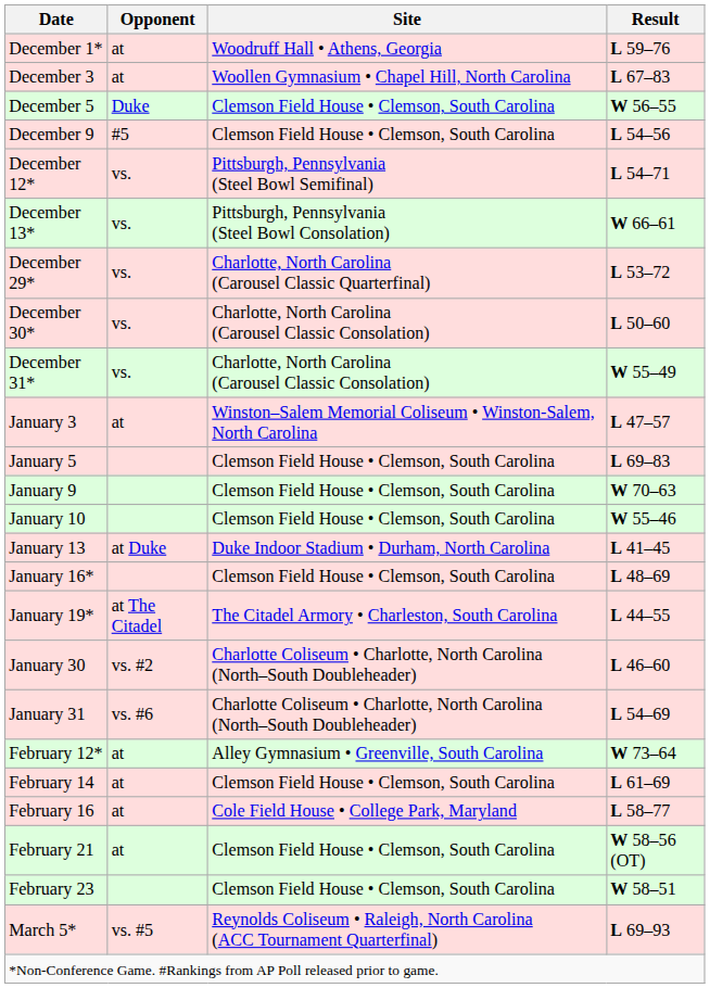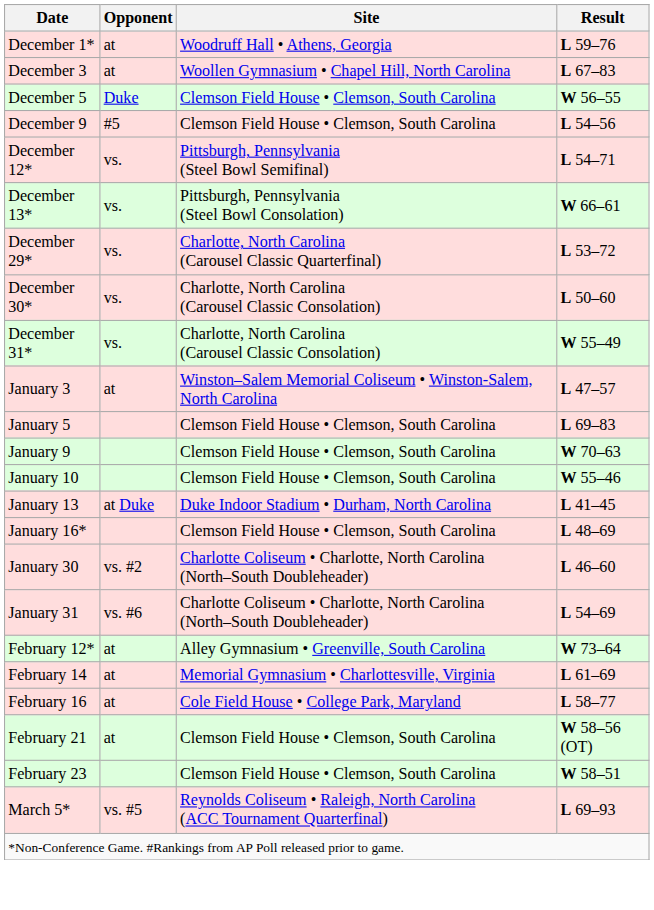 <table class="wikitable" style="font-size:95%;">
 <tr>
 <th>Date</th>
 <th>Opponent</th>
 <th>Site</th>
 <th>Result</th>
 </tr>
 <tr style="background: #ffdddd;">
 <td>December 1*</td>
 <td>at </td>
 <td><a href='#'>Woodruff Hall</a> • <a href='#'>Athens, Georgia</a></td>
 <td><strong>L</strong> 59–76</td>
 </tr>
 <tr style="background: #ffdddd;">
 <td>December 3</td>
 <td>at </td>
 <td><a href='#'>Woollen Gymnasium</a> • <a href='#'>Chapel Hill, North Carolina</a></td>
 <td><strong>L</strong> 67–83</td>
 </tr>
 <tr style="background: #ddffdd;">
 <td>December 5</td>
 <td><a href='#'>Duke</a></td>
 <td><a href='#'>Clemson Field House</a> • <a href='#'>Clemson, South Carolina</a></td>
 <td><strong>W</strong> 56–55</td>
 </tr>
 <tr style="background: #ffdddd;">
 <td>December 9</td>
 <td>#5 </td>
 <td>Clemson Field House • Clemson, South Carolina</td>
 <td><strong>L</strong> 54–56</td>
 </tr>
 <tr style="background: #ffdddd;">
 <td>December 12*</td>
 <td>vs. </td>
 <td><a href='#'>Pittsburgh, Pennsylvania</a><br>(Steel Bowl Semifinal)</td>
 <td><strong>L</strong> 54–71</td>
 </tr>
 <tr style="background: #ddffdd;">
 <td>December 13*</td>
 <td>vs. </td>
 <td>Pittsburgh, Pennsylvania<br>(Steel Bowl Consolation)</td>
 <td><strong>W </strong> 66–61</td>
 </tr>
 <tr style="background: #ffdddd;">
 <td>December 29*</td>
 <td>vs. </td>
 <td><a href='#'>Charlotte, North Carolina</a><br>(Carousel Classic Quarterfinal)</td>
 <td><strong>L</strong> 53–72</td>
 </tr>
 <tr style="background: #ffdddd;">
 <td>December 30*</td>
 <td>vs. </td>
 <td>Charlotte, North Carolina<br>(Carousel Classic Consolation)</td>
 <td><strong>L</strong> 50–60</td>
 </tr>
 <tr style="background: #ddffdd;">
 <td>December 31*</td>
 <td>vs. </td>
 <td>Charlotte, North Carolina<br>(Carousel Classic Consolation)</td>
 <td><strong>W</strong> 55–49</td>
 </tr>
 <tr style="background: #ffdddd;">
 <td>January 3</td>
 <td>at </td>
 <td><a href='#'>Winston–Salem Memorial Coliseum</a> • <a href='#'>Winston-Salem, North Carolina</a></td>
 <td><strong>L</strong> 47–57</td>
 </tr>
 <tr style="background: #ffdddd;">
 <td>January 5</td>
 <td></td>
 <td>Clemson Field House • Clemson, South Carolina</td>
 <td><strong>L</strong> 69–83</td>
 </tr>
 <tr style="background: #ddffdd;">
 <td>January 9</td>
 <td></td>
 <td>Clemson Field House • Clemson, South Carolina</td>
 <td><strong>W</strong> 70–63</td>
 </tr>
 <tr style="background: #ddffdd;">
 <td>January 10</td>
 <td></td>
 <td>Clemson Field House • Clemson, South Carolina</td>
 <td><strong>W</strong> 55–46</td>
 </tr>
 <tr style="background: #ffdddd;">
 <td>January 13</td>
 <td>at <a href='#'>Duke</a></td>
 <td><a href='#'>Duke Indoor Stadium</a> • <a href='#'>Durham, North Carolina</a></td>
 <td><strong>L</strong> 41–45</td>
 </tr>
 <tr style="background: #ffdddd;">
 <td>January 16*</td>
 <td></td>
 <td>Clemson Field House • Clemson, South Carolina</td>
 <td><strong>L</strong> 48–69</td>
 </tr>
 <tr style="background: #ffdddd;">
-<td>January 19*</td>
-<td>at <a href='#'>The Citadel</a></td>
-<td><a href='#'>The Citadel Armory</a> • <a href='#'>Charleston, South Carolina</a></td>
-<td><strong>L</strong> 44–55</td>
-</tr>
-<tr style="background: #ffdddd;">
 <td>January 30</td>
 <td>vs. #2 </td>
 <td><a href='#'>Charlotte Coliseum</a> • Charlotte, North Carolina<br>(North–South Doubleheader)</td>
 <td><strong>L</strong> 46–60</td>
 </tr>
 <tr style="background: #ffdddd;">
 <td>January 31</td>
 <td>vs. #6 </td>
 <td>Charlotte Coliseum • Charlotte, North Carolina<br>(North–South Doubleheader)</td>
 <td><strong>L</strong> 54–69</td>
 </tr>
 <tr style="background: #ddffdd;">
 <td>February 12*</td>
 <td>at </td>
 <td>Alley Gymnasium • <a href='#'>Greenville, South Carolina</a></td>
 <td><strong>W</strong> 73–64</td>
 </tr>
 <tr style="background: #ffdddd;">
 <td>February 14</td>
 <td>at </td>
-<td>Clemson Field House • Clemson, South Carolina</td>
+<td><a href='#'>Memorial Gymnasium</a> • <a href='#'>Charlottesville, Virginia</a></td>
 <td><strong>L</strong> 61–69</td>
 </tr>
 <tr style="background: #ffdddd;">
 <td>February 16</td>
 <td>at </td>
 <td><a href='#'>Cole Field House</a> • <a href='#'>College Park, Maryland</a></td>
 <td><strong>L</strong> 58–77</td>
 </tr>
 <tr style="background: #ddffdd;">
 <td>February 21</td>
 <td>at </td>
 <td>Clemson Field House • Clemson, South Carolina</td>
 <td><strong>W</strong> 58–56 (OT)</td>
 </tr>
 <tr style="background: #ddffdd;">
 <td>February 23</td>
 <td></td>
 <td>Clemson Field House • Clemson, South Carolina</td>
 <td><strong>W</strong> 58–51</td>
 </tr>
 <tr style="background: #ffdddd;">
 <td>March 5*</td>
 <td>vs. #5 </td>
 <td><a href='#'>Reynolds Coliseum</a> • <a href='#'>Raleigh, North Carolina</a><br>(<a href='#'>ACC Tournament Quarterfinal</a>)</td>
 <td><strong>L</strong> 69–93</td>
 </tr>
 <tr style="background:#f9f9f9;">
 <td colspan=4><small>*Non-Conference Game. #Rankings from AP Poll released prior to game.</small></td>
 </tr>
 </table>
